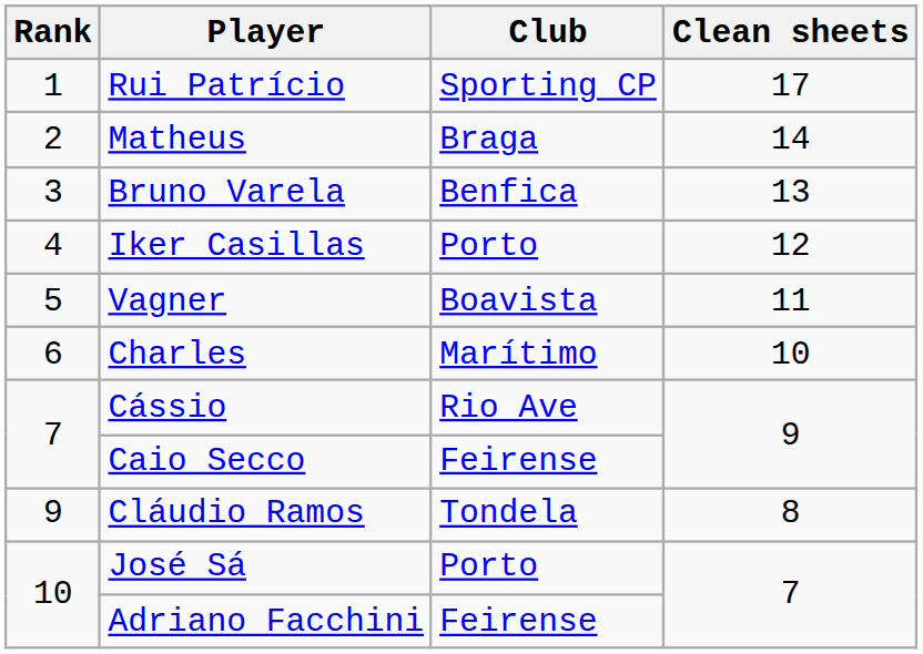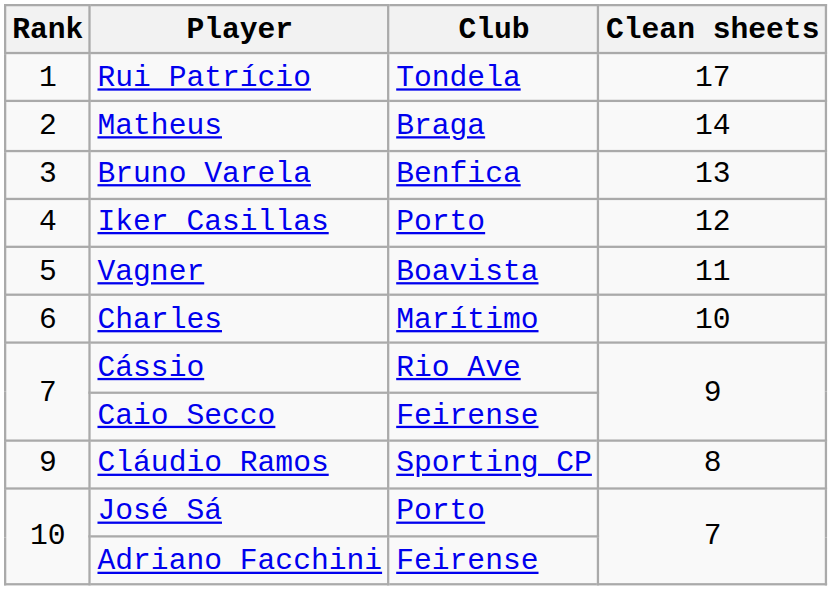 <table class="wikitable" style="text-align:center;">
 <tr>
 <th>Rank</th>
 <th>Player</th>
 <th>Club</th>
 <th>Clean sheets</th>
 </tr>
 <tr>
 <td>1</td>
 <td align=left> <a href='#'>Rui Patrício</a></td>
-<td align=left><a href='#'>Sporting CP</a></td>
+<td align=left><a href='#'>Tondela</a></td>
 <td>17</td>
 </tr>
 <tr>
 <td>2</td>
 <td align=left> <a href='#'>Matheus</a></td>
 <td align=left><a href='#'>Braga</a></td>
 <td>14</td>
 </tr>
 <tr>
 <td>3</td>
 <td align=left> <a href='#'>Bruno Varela</a></td>
 <td align=left><a href='#'>Benfica</a></td>
 <td>13</td>
 </tr>
 <tr>
 <td>4</td>
 <td align=left> <a href='#'>Iker Casillas</a></td>
 <td align=left><a href='#'>Porto</a></td>
 <td>12</td>
 </tr>
 <tr>
 <td>5</td>
 <td align=left> <a href='#'>Vagner</a></td>
 <td align=left><a href='#'>Boavista</a></td>
 <td>11</td>
 </tr>
 <tr>
 <td>6</td>
 <td align=left> <a href='#'>Charles</a></td>
 <td align=left><a href='#'>Marítimo</a></td>
 <td>10</td>
 </tr>
 <tr>
 <td rowspan=2>7</td>
 <td align=left> <a href='#'>Cássio</a></td>
 <td align=left><a href='#'>Rio Ave</a></td>
 <td rowspan=2>9</td>
 </tr>
 <tr>
 <td align=left> <a href='#'>Caio Secco</a></td>
 <td align=left><a href='#'>Feirense</a></td>
 </tr>
 <tr>
 <td>9</td>
 <td align=left> <a href='#'>Cláudio Ramos</a></td>
-<td align=left><a href='#'>Tondela</a></td>
+<td align=left><a href='#'>Sporting CP</a></td>
 <td>8</td>
 </tr>
 <tr>
 <td rowspan=2>10</td>
 <td align=left> <a href='#'>José Sá</a></td>
 <td align=left><a href='#'>Porto</a></td>
 <td rowspan=2>7</td>
 </tr>
 <tr>
 <td align=left> <a href='#'>Adriano Facchini</a></td>
 <td align=left><a href='#'>Feirense</a></td>
 </tr>
 </table>
